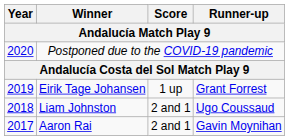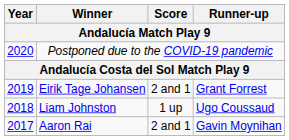 <table class=wikitable style="font-size:95%">
 <tr>
 <th>Year</th>
 <th>Winner</th>
 <th>Score</th>
 <th>Runner-up</th>
 </tr>
 <tr>
 <th colspan=4>Andalucía Match Play 9</th>
 </tr>
 <tr>
 <td><a href='#'>2020</a></td>
 <td colspan=3 align=center><em>Postponed due to the <a href='#'>COVID-19 pandemic</a></em></td>
 </tr>
 <tr>
 <th colspan=4>Andalucía Costa del Sol Match Play 9</th>
 </tr>
 <tr>
 <td><a href='#'>2019</a></td>
 <td> <a href='#'>Eirik Tage Johansen</a></td>
-<td align=center>1 up</td>
+<td align=center>2 and 1</td>
 <td> <a href='#'>Grant Forrest</a></td>
 </tr>
 <tr>
 <td><a href='#'>2018</a></td>
 <td> <a href='#'>Liam Johnston</a></td>
-<td align=center>2 and 1</td>
+<td align=center>1 up</td>
 <td> <a href='#'>Ugo Coussaud</a></td>
 </tr>
 <tr>
 <td><a href='#'>2017</a></td>
 <td> <a href='#'>Aaron Rai</a></td>
 <td align=center>2 and 1</td>
 <td> <a href='#'>Gavin Moynihan</a></td>
 </tr>
 </table>
